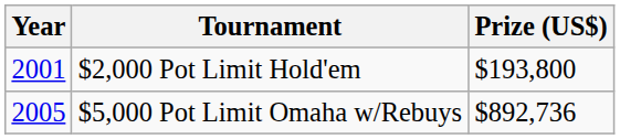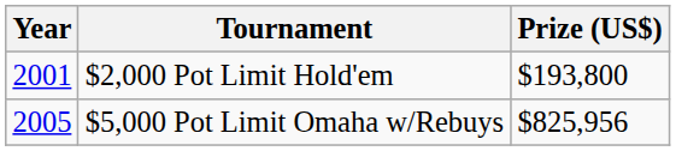 <table class="wikitable">
 <tr>
 <th>Year</th>
 <th>Tournament</th>
 <th>Prize (US$)</th>
 </tr>
 <tr>
 <td><a href='#'>2001</a></td>
 <td>$2,000 Pot Limit Hold'em</td>
 <td>$193,800</td>
 </tr>
 <tr>
 <td><a href='#'>2005</a></td>
 <td>$5,000 Pot Limit Omaha w/Rebuys</td>
-<td>$892,736</td>
+<td>$825,956</td>
 </tr>
 </table>
